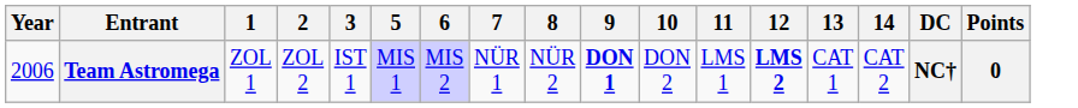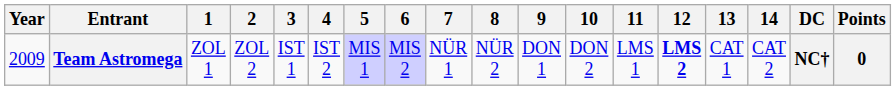 <table class="wikitable" style="text-align:center; font-size:85%">
 <tr>
 <th>Year</th>
 <th>Entrant</th>
 <th>1</th>
 <th>2</th>
 <th>3</th>
+<th>4</th>
 <th>5</th>
 <th>6</th>
 <th>7</th>
 <th>8</th>
 <th>9</th>
 <th>10</th>
 <th>11</th>
 <th>12</th>
 <th>13</th>
 <th>14</th>
 <th>DC</th>
 <th>Points</th>
 </tr>
 <tr>
-<td><a href='#'>2006</a></td>
+<td><a href='#'>2009</a></td>
 <th nowrap><a href='#'>Team Astromega</a></th>
 <td style="background:#;"><a href='#'>ZOL<br>1</a><br></td>
 <td style="background:#;"><a href='#'>ZOL<br>2</a><br></td>
 <td style="background:#;"><a href='#'>IST<br>1</a><br></td>
+<td style="background:#;"><a href='#'>IST<br>2</a><br></td>
 <td style="background:#cfcfff;"><a href='#'>MIS<br>1</a><br></td>
 <td style="background:#cfcfff;"><a href='#'>MIS<br>2</a><br></td>
 <td style="background:#;"><a href='#'>NÜR<br>1</a><br></td>
 <td style="background:#;"><a href='#'>NÜR<br>2</a><br></td>
-<td style="background:#;"><strong><a href='#'>DON<br>1</a><br></strong></td>
+<td style="background:#;"><a href='#'>DON<br>1</a><br></td>
 <td style="background:#;"><a href='#'>DON<br>2</a><br></td>
 <td style="background:#;"><a href='#'>LMS<br>1</a><br></td>
 <td style="background:#;"><strong><a href='#'>LMS<br>2</a><br></strong></td>
 <td style="background:#;"><a href='#'>CAT<br>1</a><br></td>
 <td style="background:#;"><a href='#'>CAT<br>2</a><br></td>
 <th>NC†</th>
 <th>0</th>
 </tr>
 </table>
